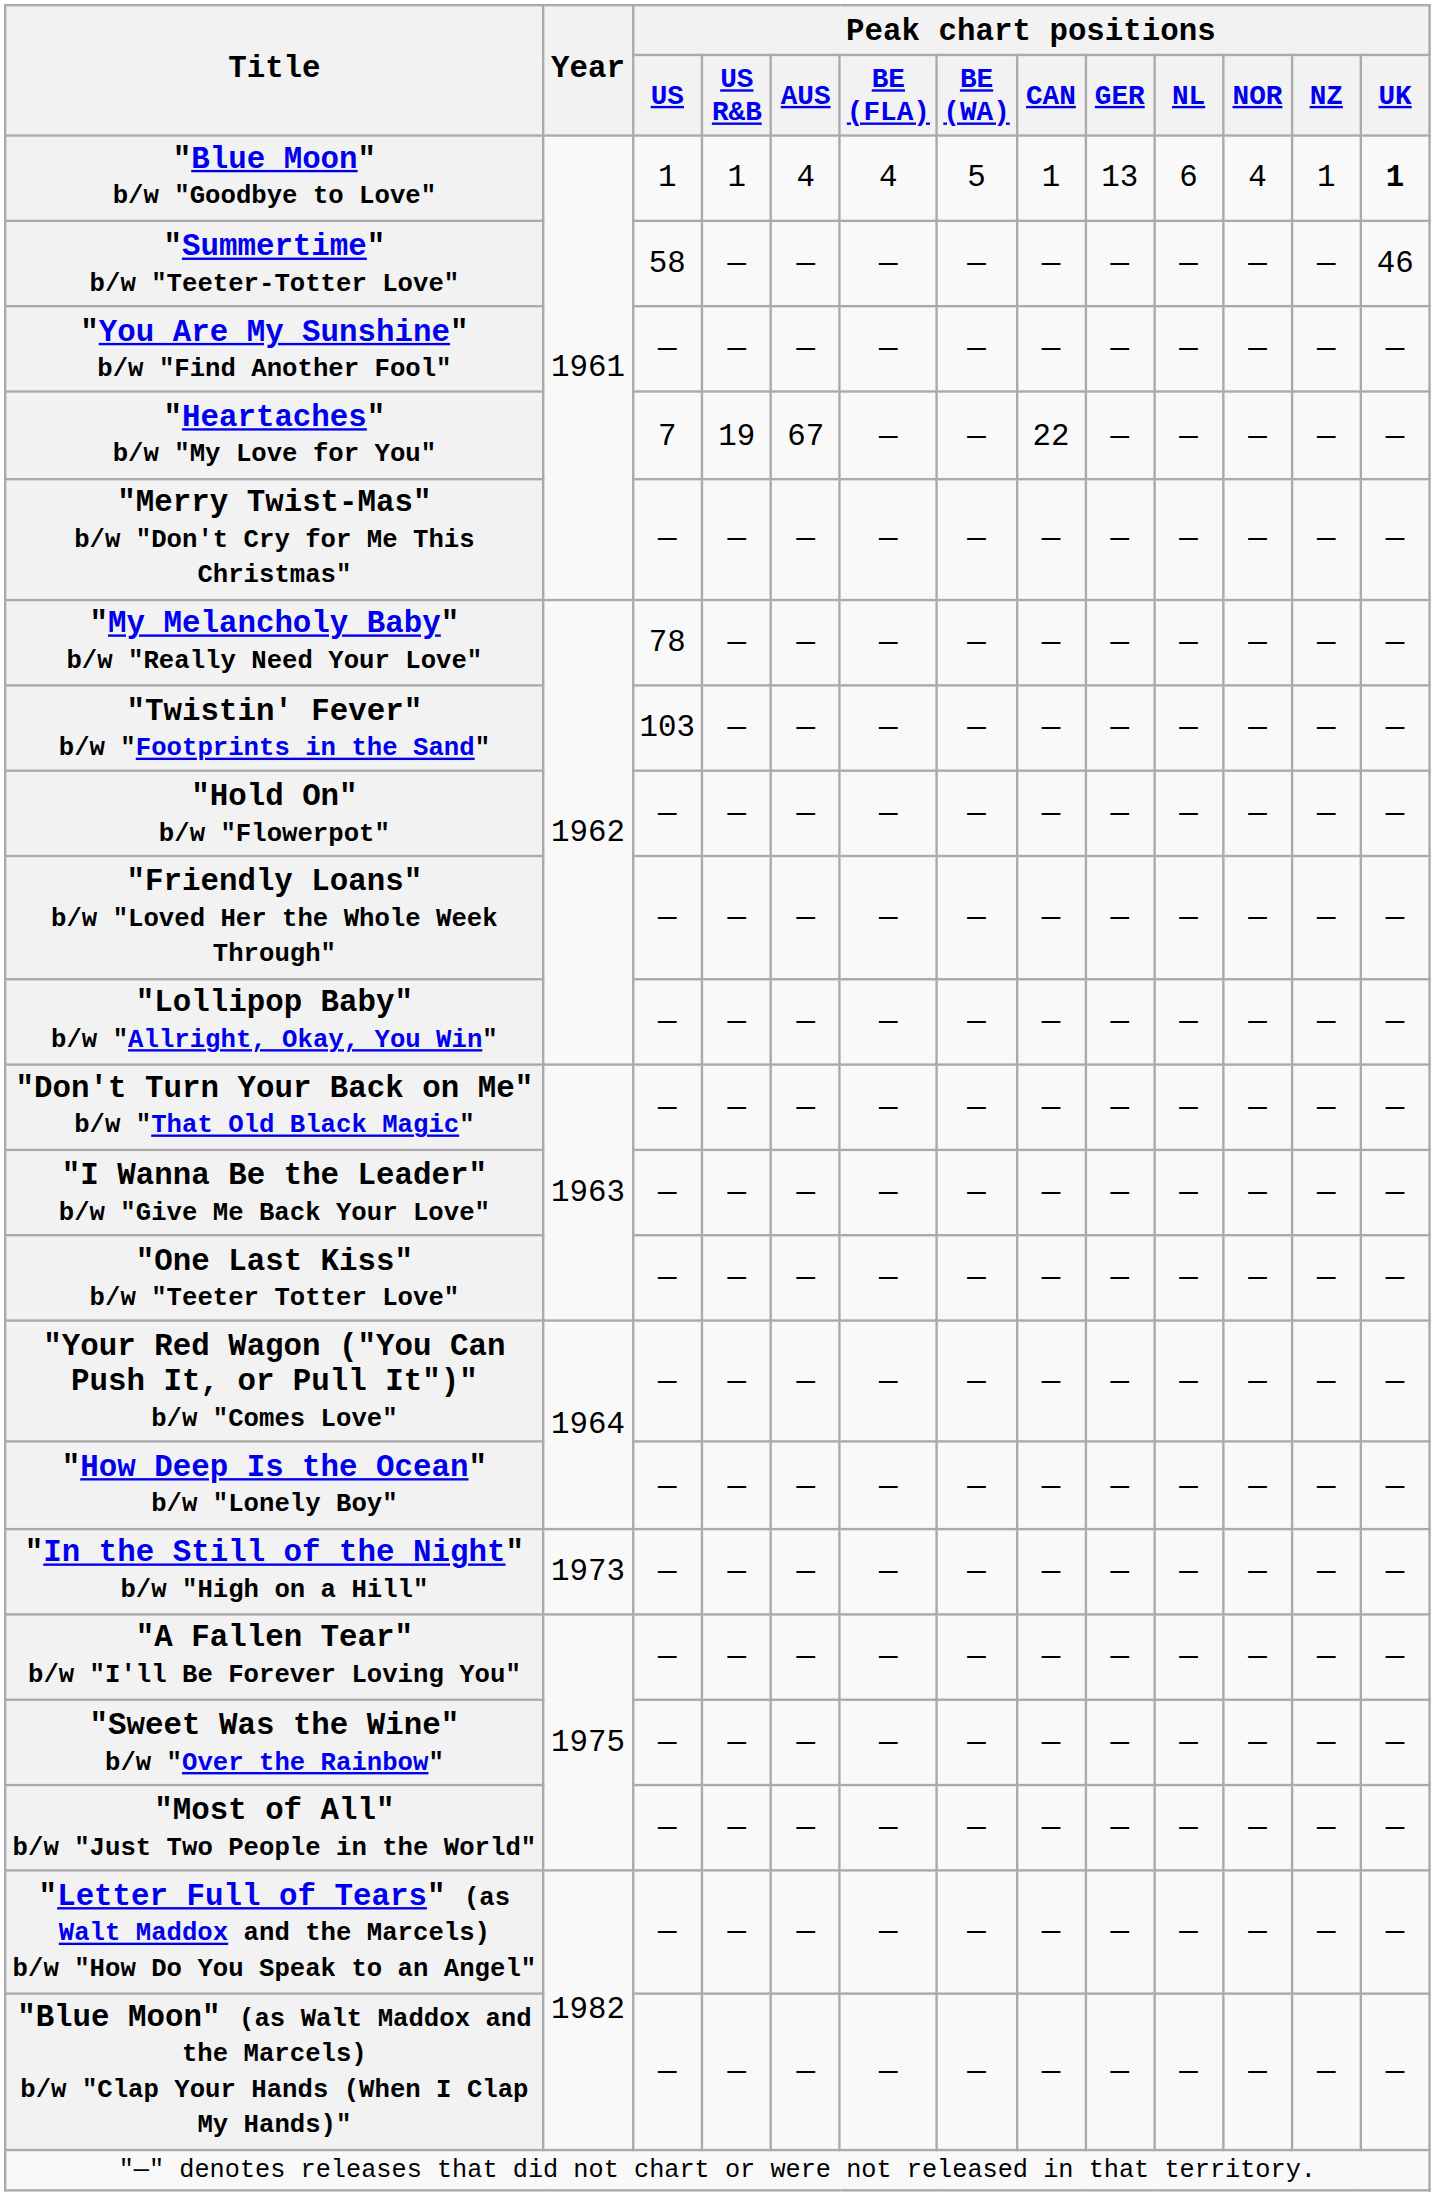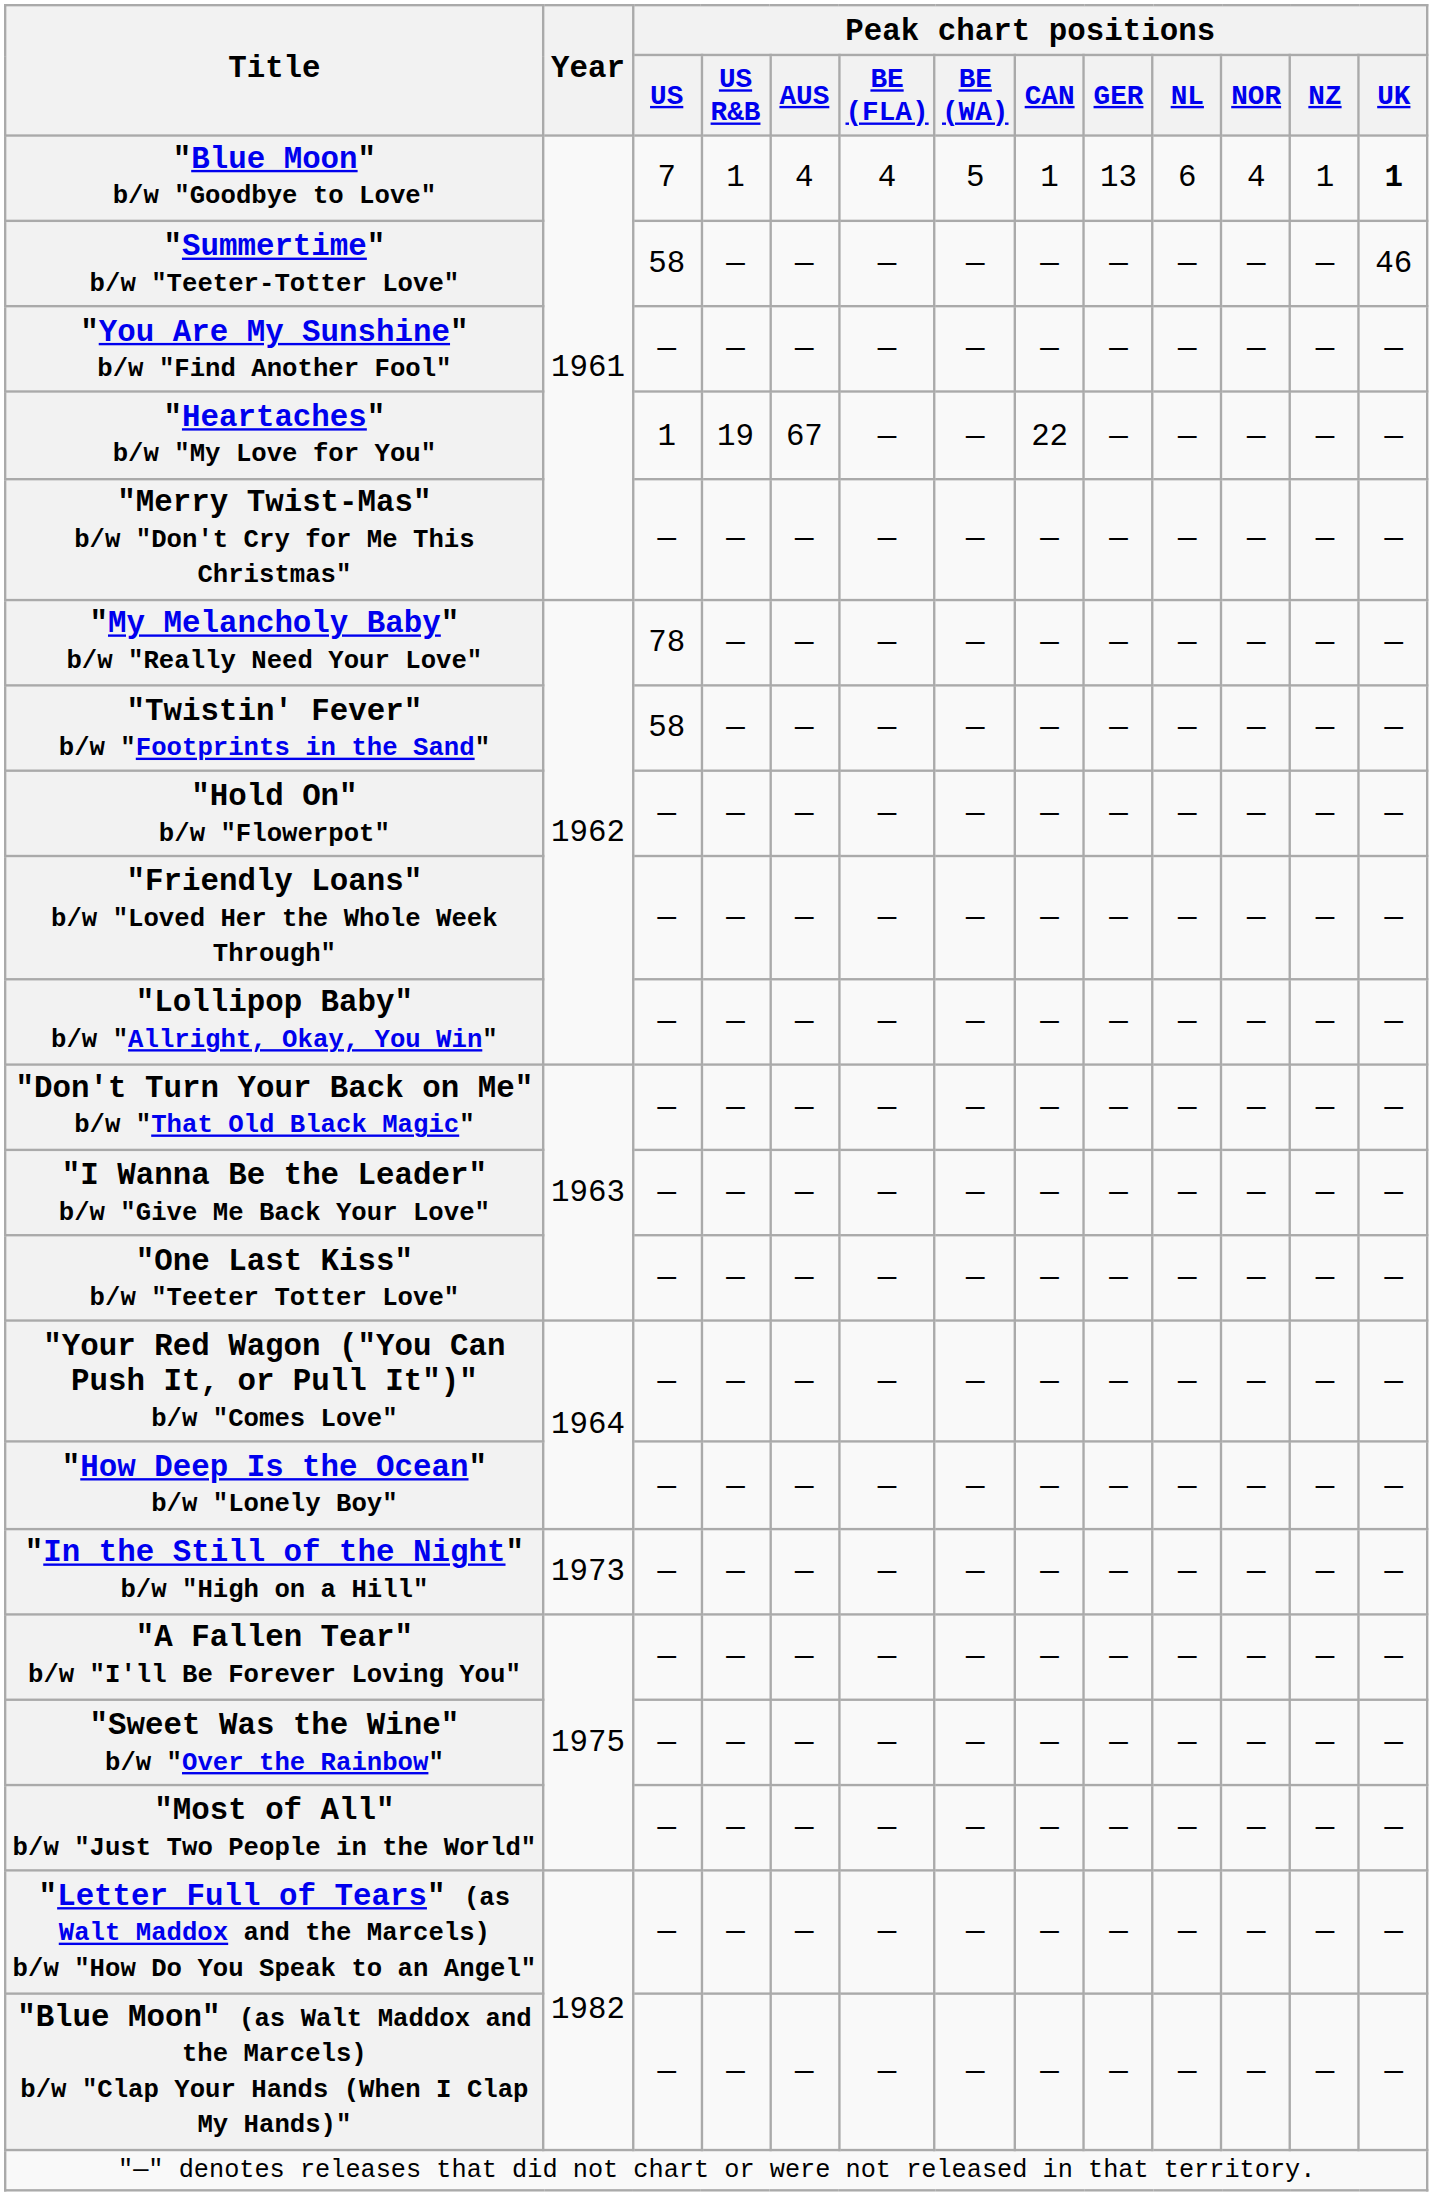 <table class="wikitable plainrowheaders" style="text-align:center;">
 <tr>
 <th rowspan="2" scope="col" style="width:17em;">Title</th>
 <th rowspan="2" scope="col" style="width:2em;">Year</th>
 <th colspan="11">Peak chart positions</th>
 </tr>
 <tr>
 <th scope="col" style="width:2em;font-size:90%;"><a href='#'>US</a><br></th>
 <th scope="col" style="width:2em;font-size:90%;"><a href='#'>US R&B</a><br></th>
 <th scope="col" style="width:2em;font-size:90%;"><a href='#'>AUS</a><br></th>
 <th scope="col" style="width:2em;font-size:90%;"><a href='#'>BE (FLA)</a><br></th>
 <th scope="col" style="width:2em;font-size:90%;"><a href='#'>BE (WA)</a><br></th>
 <th scope="col" style="width:2em;font-size:90%;"><a href='#'>CAN</a><br></th>
 <th scope="col" style="width:2em;font-size:90%;"><a href='#'>GER</a><br></th>
 <th scope="col" style="width:2em;font-size:90%;"><a href='#'>NL</a><br></th>
 <th scope="col" style="width:2em;font-size:90%;"><a href='#'>NOR</a><br></th>
 <th scope="col" style="width:2em;font-size:90%;"><a href='#'>NZ</a><br></th>
 <th scope="col" style="width:2em;font-size:90%;"><a href='#'>UK</a><br></th>
 </tr>
 <tr>
 <th scope="row">"<a href='#'>Blue Moon</a>"<br><small>b/w "Goodbye to Love"</small></th>
 <td rowspan="5">1961</td>
-<td>1</td>
+<td>7</td>
 <td>1</td>
 <td>4</td>
 <td>4</td>
 <td>5</td>
 <td>1</td>
 <td>13</td>
 <td>6</td>
 <td>4</td>
 <td>1</td>
 <td><strong>1</strong></td>
 </tr>
 <tr>
 <th scope="row">"<a href='#'>Summertime</a>"<br><small>b/w "Teeter-Totter Love"</small></th>
 <td>58</td>
 <td>—</td>
 <td>—</td>
 <td>—</td>
 <td>—</td>
 <td>—</td>
 <td>—</td>
 <td>—</td>
 <td>—</td>
 <td>—</td>
 <td>46</td>
 </tr>
 <tr>
 <th scope="row">"<a href='#'>You Are My Sunshine</a>"<br><small>b/w "Find Another Fool"</small></th>
 <td>—</td>
 <td>—</td>
 <td>—</td>
 <td>—</td>
 <td>—</td>
 <td>—</td>
 <td>—</td>
 <td>—</td>
 <td>—</td>
 <td>—</td>
 <td>—</td>
 </tr>
 <tr>
 <th scope="row">"<a href='#'>Heartaches</a>"<br><small>b/w "My Love for You"</small></th>
-<td>7</td>
+<td>1</td>
 <td>19</td>
 <td>67</td>
 <td>—</td>
 <td>—</td>
 <td>22</td>
 <td>—</td>
 <td>—</td>
 <td>—</td>
 <td>—</td>
 <td>—</td>
 </tr>
 <tr>
 <th scope="row">"Merry Twist-Mas"<br><small>b/w "Don't Cry for Me This Christmas"</small></th>
 <td>—</td>
 <td>—</td>
 <td>—</td>
 <td>—</td>
 <td>—</td>
 <td>—</td>
 <td>—</td>
 <td>—</td>
 <td>—</td>
 <td>—</td>
 <td>—</td>
 </tr>
 <tr>
 <th scope="row">"<a href='#'>My Melancholy Baby</a>"<br><small>b/w "Really Need Your Love"</small></th>
 <td rowspan="5">1962</td>
 <td>78</td>
 <td>—</td>
 <td>—</td>
 <td>—</td>
 <td>—</td>
 <td>—</td>
 <td>—</td>
 <td>—</td>
 <td>—</td>
 <td>—</td>
 <td>—</td>
 </tr>
 <tr>
 <th scope="row">"Twistin' Fever"<br><small>b/w "<a href='#'>Footprints in the Sand</a>"</small></th>
-<td>103</td>
+<td>58</td>
 <td>—</td>
 <td>—</td>
 <td>—</td>
 <td>—</td>
 <td>—</td>
 <td>—</td>
 <td>—</td>
 <td>—</td>
 <td>—</td>
 <td>—</td>
 </tr>
 <tr>
 <th scope="row">"Hold On"<br><small>b/w "Flowerpot"</small></th>
 <td>—</td>
 <td>—</td>
 <td>—</td>
 <td>—</td>
 <td>—</td>
 <td>—</td>
 <td>—</td>
 <td>—</td>
 <td>—</td>
 <td>—</td>
 <td>—</td>
 </tr>
 <tr>
 <th scope="row">"Friendly Loans"<br><small>b/w "Loved Her the Whole Week Through"</small></th>
 <td>—</td>
 <td>—</td>
 <td>—</td>
 <td>—</td>
 <td>—</td>
 <td>—</td>
 <td>—</td>
 <td>—</td>
 <td>—</td>
 <td>—</td>
 <td>—</td>
 </tr>
 <tr>
 <th scope="row">"Lollipop Baby"<br><small>b/w "<a href='#'>Allright, Okay, You Win</a>"</small></th>
 <td>—</td>
 <td>—</td>
 <td>—</td>
 <td>—</td>
 <td>—</td>
 <td>—</td>
 <td>—</td>
 <td>—</td>
 <td>—</td>
 <td>—</td>
 <td>—</td>
 </tr>
 <tr>
 <th scope="row">"Don't Turn Your Back on Me"<br><small>b/w "<a href='#'>That Old Black Magic</a>"</small></th>
 <td rowspan="3">1963</td>
 <td>—</td>
 <td>—</td>
 <td>—</td>
 <td>—</td>
 <td>—</td>
 <td>—</td>
 <td>—</td>
 <td>—</td>
 <td>—</td>
 <td>—</td>
 <td>—</td>
 </tr>
 <tr>
 <th scope="row">"I Wanna Be the Leader"<br><small>b/w "Give Me Back Your Love"</small></th>
 <td>—</td>
 <td>—</td>
 <td>—</td>
 <td>—</td>
 <td>—</td>
 <td>—</td>
 <td>—</td>
 <td>—</td>
 <td>—</td>
 <td>—</td>
 <td>—</td>
 </tr>
 <tr>
 <th scope="row">"One Last Kiss"<br><small>b/w "Teeter Totter Love"</small></th>
 <td>—</td>
 <td>—</td>
 <td>—</td>
 <td>—</td>
 <td>—</td>
 <td>—</td>
 <td>—</td>
 <td>—</td>
 <td>—</td>
 <td>—</td>
 <td>—</td>
 </tr>
 <tr>
 <th scope="row">"Your Red Wagon ("You Can Push It, or Pull It")"<br><small>b/w "Comes Love"</small></th>
 <td rowspan="2">1964</td>
 <td>—</td>
 <td>—</td>
 <td>—</td>
 <td>—</td>
 <td>—</td>
 <td>—</td>
 <td>—</td>
 <td>—</td>
 <td>—</td>
 <td>—</td>
 <td>—</td>
 </tr>
 <tr>
 <th scope="row">"<a href='#'>How Deep Is the Ocean</a>"<br><small>b/w "Lonely Boy"</small></th>
 <td>—</td>
 <td>—</td>
 <td>—</td>
 <td>—</td>
 <td>—</td>
 <td>—</td>
 <td>—</td>
 <td>—</td>
 <td>—</td>
 <td>—</td>
 <td>—</td>
 </tr>
 <tr>
 <th scope="row">"<a href='#'>In the Still of the Night</a>"<br><small>b/w "High on a Hill"</small></th>
 <td>1973</td>
 <td>—</td>
 <td>—</td>
 <td>—</td>
 <td>—</td>
 <td>—</td>
 <td>—</td>
 <td>—</td>
 <td>—</td>
 <td>—</td>
 <td>—</td>
 <td>—</td>
 </tr>
 <tr>
 <th scope="row">"A Fallen Tear"<br><small>b/w "I'll Be Forever Loving You"</small></th>
 <td rowspan="3">1975</td>
 <td>—</td>
 <td>—</td>
 <td>—</td>
 <td>—</td>
 <td>—</td>
 <td>—</td>
 <td>—</td>
 <td>—</td>
 <td>—</td>
 <td>—</td>
 <td>—</td>
 </tr>
 <tr>
 <th scope="row">"Sweet Was the Wine"<br><small>b/w "<a href='#'>Over the Rainbow</a>"</small></th>
 <td>—</td>
 <td>—</td>
 <td>—</td>
 <td>—</td>
 <td>—</td>
 <td>—</td>
 <td>—</td>
 <td>—</td>
 <td>—</td>
 <td>—</td>
 <td>—</td>
 </tr>
 <tr>
 <th scope="row">"Most of All"<br><small>b/w "Just Two People in the World"</small></th>
 <td>—</td>
 <td>—</td>
 <td>—</td>
 <td>—</td>
 <td>—</td>
 <td>—</td>
 <td>—</td>
 <td>—</td>
 <td>—</td>
 <td>—</td>
 <td>—</td>
 </tr>
 <tr>
 <th scope="row">"<a href='#'>Letter Full of Tears</a>" <small>(as <a href='#'>Walt Maddox</a> and the Marcels)</small><br><small>b/w "How Do You Speak to an Angel"</small></th>
 <td rowspan="2">1982</td>
 <td>—</td>
 <td>—</td>
 <td>—</td>
 <td>—</td>
 <td>—</td>
 <td>—</td>
 <td>—</td>
 <td>—</td>
 <td>—</td>
 <td>—</td>
 <td>—</td>
 </tr>
 <tr>
 <th scope="row">"Blue Moon" <small>(as Walt Maddox and the Marcels)</small><br><small>b/w "Clap Your Hands (When I Clap My Hands)"</small></th>
 <td>—</td>
 <td>—</td>
 <td>—</td>
 <td>—</td>
 <td>—</td>
 <td>—</td>
 <td>—</td>
 <td>—</td>
 <td>—</td>
 <td>—</td>
 <td>—</td>
 </tr>
 <tr>
 <td colspan="13" style="font-size:8pt">"—" denotes releases that did not chart or were not released in that territory.</td>
 </tr>
 </table>
